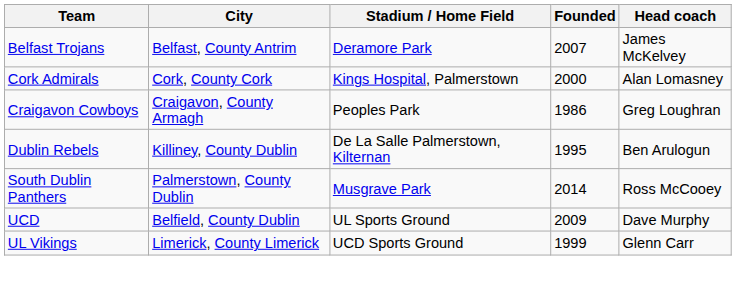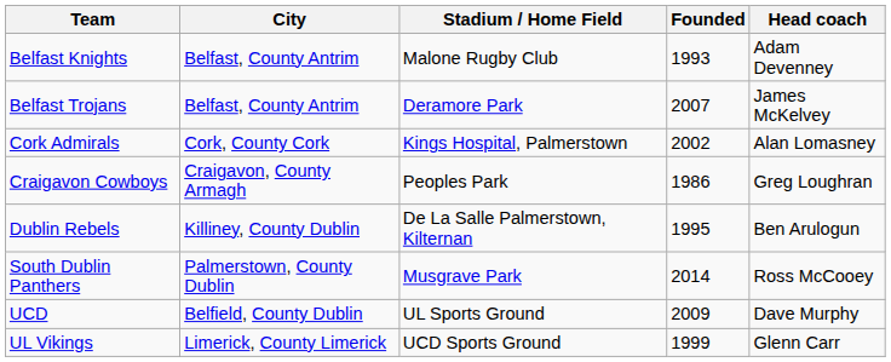 <table class="wikitable" style="text-align:center; font-size:95%;width:60%; text-align:left">
 <tr>
 <th><strong>Team</strong></th>
 <th><strong>City</strong></th>
 <th><strong>Stadium / Home Field</strong></th>
 <th><strong>Founded</strong></th>
 <th><strong>Head coach</strong></th>
+</tr>
+<tr --->
+<td> <a href='#'>Belfast Knights</a></td>
+<td><a href='#'>Belfast</a>, <a href='#'>County Antrim</a></td>
+<td>Malone Rugby Club</td>
+<td>1993</td>
+<td>Adam Devenney</td>
 </tr>
 <tr --->
 <td> <a href='#'>Belfast Trojans</a></td>
 <td><a href='#'>Belfast</a>, <a href='#'>County Antrim</a></td>
 <td><a href='#'>Deramore Park</a></td>
 <td>2007</td>
 <td>James McKelvey</td>
 </tr>
 <tr --->
 <td> <a href='#'>Cork Admirals</a></td>
 <td><a href='#'>Cork</a>, <a href='#'>County Cork</a></td>
 <td><a href='#'>Kings Hospital</a>, Palmerstown</td>
-<td>2000</td>
+<td>2002</td>
 <td>Alan Lomasney</td>
 </tr>
 <tr --->
 <td> <a href='#'>Craigavon Cowboys</a></td>
 <td><a href='#'>Craigavon</a>, <a href='#'>County Armagh</a></td>
 <td>Peoples Park</td>
 <td>1986</td>
 <td>Greg Loughran</td>
 </tr>
 <tr --->
 <td> <a href='#'>Dublin Rebels</a></td>
 <td><a href='#'>Killiney</a>, <a href='#'>County Dublin</a></td>
 <td>De La Salle Palmerstown, <a href='#'>Kilternan</a></td>
 <td>1995</td>
 <td>Ben Arulogun</td>
 </tr>
 <tr --->
 <td> <a href='#'>South Dublin Panthers</a></td>
 <td><a href='#'>Palmerstown</a>, <a href='#'>County Dublin</a></td>
 <td><a href='#'>Musgrave Park</a></td>
 <td>2014</td>
 <td>Ross McCooey</td>
 </tr>
 <tr --->
 <td> <a href='#'>UCD</a></td>
 <td><a href='#'>Belfield</a>, <a href='#'>County Dublin</a></td>
 <td>UL Sports Ground</td>
 <td>2009</td>
 <td>Dave Murphy</td>
 </tr>
 <tr --->
 <td> <a href='#'>UL Vikings</a></td>
 <td><a href='#'>Limerick</a>, <a href='#'>County Limerick</a></td>
 <td>UCD Sports Ground</td>
 <td>1999</td>
 <td>Glenn Carr</td>
 </tr>
 </table>
